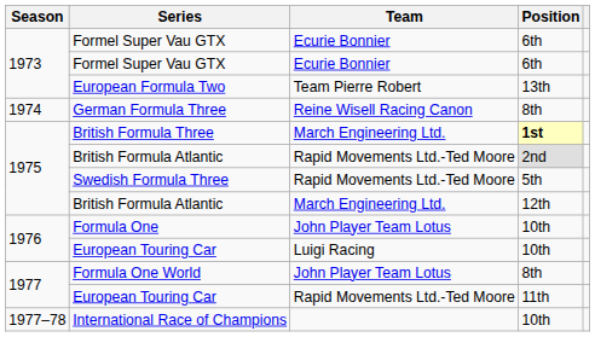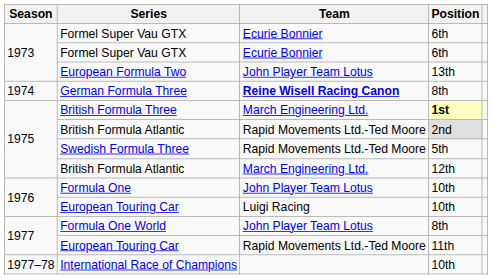 <table class="wikitable" style="font-size: 95%;">
 <tr>
 <th>Season</th>
 <th>Series</th>
 <th>Team</th>
 <th>Position</th>
 <th></th>
 </tr>
 <tr>
 <td rowspan="3">1973</td>
 <td>Formel Super Vau GTX</td>
 <td><a href='#'>Ecurie Bonnier</a></td>
 <td>6th</td>
 <td></td>
 </tr>
 <tr>
 <td>Formel Super Vau GTX</td>
 <td><a href='#'>Ecurie Bonnier</a></td>
 <td>6th</td>
 <td></td>
 </tr>
 <tr>
 <td><a href='#'>European Formula Two</a></td>
-<td>Team Pierre Robert</td>
+<td><a href='#'>John Player Team Lotus</a></td>
 <td>13th</td>
 <td></td>
 </tr>
 <tr>
 <td>1974</td>
 <td><a href='#'>German Formula Three</a></td>
-<td><a href='#'>Reine Wisell Racing Canon</a></td>
+<td><strong><a href='#'>Reine Wisell Racing Canon</a></strong></td>
 <td>8th</td>
 <td></td>
 </tr>
 <tr>
 <td rowspan="4">1975</td>
 <td><a href='#'>British Formula Three</a></td>
 <td><a href='#'>March Engineering Ltd.</a></td>
 <td style="background:#ffffbf;"><strong>1st</strong></td>
 <td></td>
 </tr>
 <tr>
 <td>British Formula Atlantic</td>
 <td>Rapid Movements Ltd.-Ted Moore</td>
 <td style="background:#dfdfdf;">2nd</td>
 <td></td>
 </tr>
 <tr>
 <td><a href='#'>Swedish Formula Three</a></td>
 <td>Rapid Movements Ltd.-Ted Moore</td>
 <td>5th</td>
 <td></td>
 </tr>
 <tr>
 <td>British Formula Atlantic</td>
 <td><a href='#'>March Engineering Ltd.</a></td>
 <td>12th</td>
 <td></td>
 </tr>
 <tr>
 <td rowspan="2">1976</td>
 <td><a href='#'>Formula One</a></td>
 <td><a href='#'>John Player Team Lotus</a></td>
 <td>10th</td>
 <td></td>
 </tr>
 <tr>
 <td><a href='#'>European Touring Car</a></td>
 <td>Luigi Racing</td>
 <td>10th</td>
 <td></td>
 </tr>
 <tr>
 <td rowspan="2">1977</td>
 <td><a href='#'>Formula One World</a></td>
 <td><a href='#'>John Player Team Lotus</a></td>
 <td>8th</td>
 <td></td>
 </tr>
 <tr>
 <td><a href='#'>European Touring Car</a></td>
 <td>Rapid Movements Ltd.-Ted Moore</td>
 <td>11th</td>
 <td></td>
 </tr>
 <tr>
 <td>1977–78</td>
 <td><a href='#'>International Race of Champions</a></td>
 <td></td>
 <td>10th</td>
 <td></td>
 </tr>
 </table>
